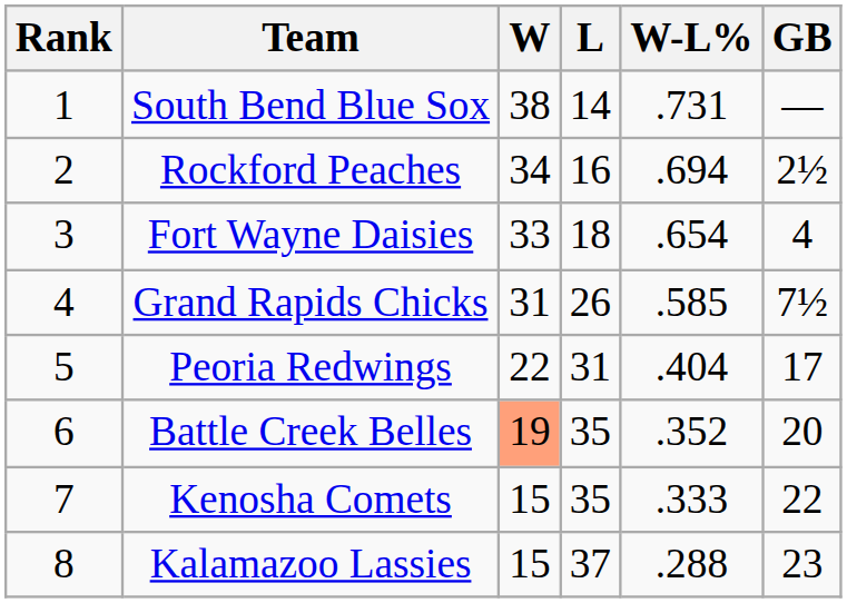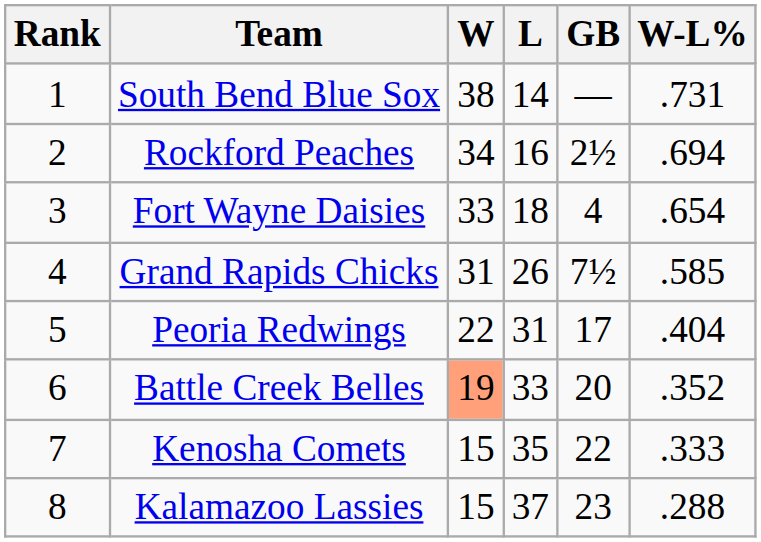 <table class="wikitable" style="text-align:center;">
 <tr>
 <th>Rank</th>
 <th>Team</th>
 <th>W</th>
 <th>L</th>
+<th>GB</th>
 <th>W-L%</th>
-<th>GB</th>
 </tr>
 <tr>
 <td>1</td>
 <td><a href='#'>South Bend Blue Sox</a></td>
 <td>38</td>
 <td>14</td>
+<td>—</td>
 <td>.731</td>
-<td>—</td>
 </tr>
 <tr>
 <td>2</td>
 <td><a href='#'>Rockford Peaches</a></td>
 <td>34</td>
 <td>16</td>
+<td>2½</td>
 <td>.694</td>
-<td>2½</td>
 </tr>
 <tr>
 <td>3</td>
 <td><a href='#'>Fort Wayne Daisies</a></td>
 <td>33</td>
 <td>18</td>
+<td>4</td>
 <td>.654</td>
-<td>4</td>
 </tr>
 <tr>
 <td>4</td>
 <td><a href='#'>Grand Rapids Chicks</a></td>
 <td>31</td>
 <td>26</td>
+<td>7½</td>
 <td>.585</td>
-<td>7½</td>
 </tr>
 <tr>
 <td>5</td>
 <td><a href='#'>Peoria Redwings</a></td>
 <td>22</td>
 <td>31</td>
+<td>17</td>
 <td>.404</td>
-<td>17</td>
 </tr>
 <tr>
 <td>6</td>
 <td><a href='#'>Battle Creek Belles</a></td>
 <td style="background: lightsalmon;">19</td>
-<td>35</td>
+<td>33</td>
+<td>20</td>
 <td>.352</td>
-<td>20</td>
 </tr>
 <tr>
 <td>7</td>
 <td><a href='#'>Kenosha Comets</a></td>
 <td>15</td>
 <td>35</td>
+<td>22</td>
 <td>.333</td>
-<td>22</td>
 </tr>
 <tr>
 <td>8</td>
 <td><a href='#'>Kalamazoo Lassies</a></td>
 <td>15</td>
 <td>37</td>
+<td>23</td>
 <td>.288</td>
-<td>23</td>
 </tr>
 </table>
